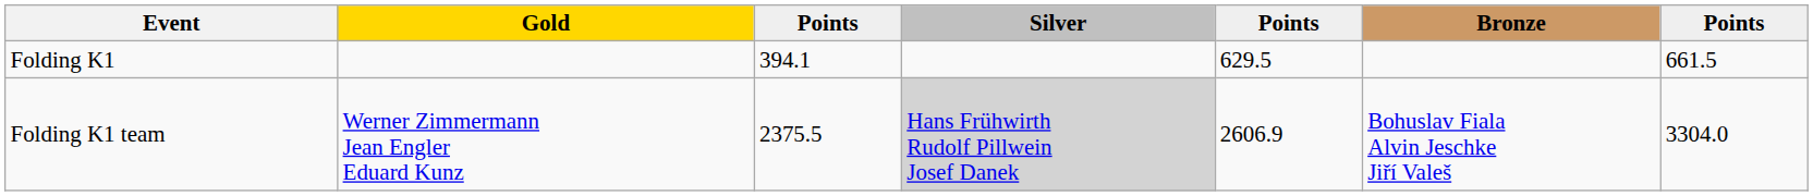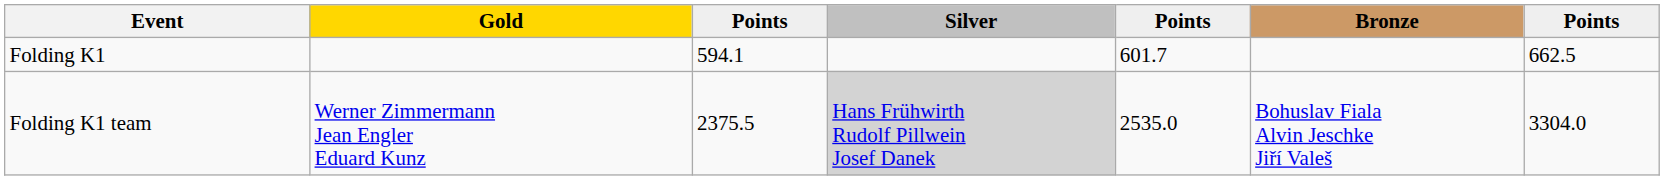 <table class="wikitable" width=100%>
 <tr>
 <th>Event</th>
 <td align=center bgcolor="gold"><strong>Gold</strong></td>
 <td align=center bgcolor="EFEFEF"><strong>Points</strong></td>
 <td align=center bgcolor="silver"><strong>Silver</strong></td>
 <td align=center bgcolor="EFEFEF"><strong>Points</strong></td>
 <td align=center bgcolor="CC9966"><strong>Bronze</strong></td>
 <td align=center bgcolor="EFEFEF"><strong>Points</strong></td>
 </tr>
 <tr>
 <td>Folding K1</td>
 <td></td>
-<td>394.1</td>
+<td>594.1</td>
 <td></td>
-<td>629.5</td>
+<td>601.7</td>
 <td></td>
-<td>661.5</td>
+<td>662.5</td>
 </tr>
 <tr>
 <td>Folding K1 team</td>
 <td><br><a href='#'>Werner Zimmermann</a><br><a href='#'>Jean Engler</a><br><a href='#'>Eduard Kunz</a></td>
 <td>2375.5</td>
 <td style="background: lightgrey;"><br><a href='#'>Hans Frühwirth</a><br><a href='#'>Rudolf Pillwein</a><br><a href='#'>Josef Danek</a></td>
-<td>2606.9</td>
+<td>2535.0</td>
 <td><br><a href='#'>Bohuslav Fiala</a><br><a href='#'>Alvin Jeschke</a><br><a href='#'>Jiří Valeš</a></td>
 <td>3304.0</td>
 </tr>
 </table>
